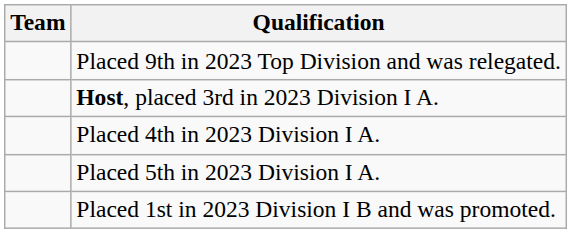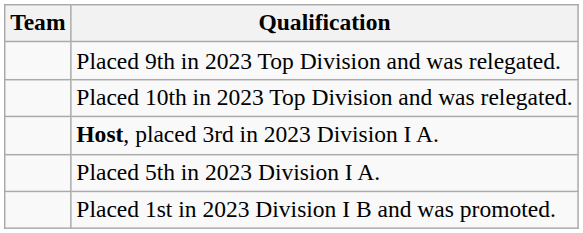 <table class="wikitable">
 <tr>
 <th>Team</th>
 <th>Qualification</th>
 </tr>
 <tr>
 <td></td>
 <td>Placed 9th in 2023 Top Division and was relegated.</td>
 </tr>
 <tr>
 <td></td>
-<td><strong>Host</strong>, placed 3rd in 2023 Division I A.</td>
+<td>Placed 10th in 2023 Top Division and was relegated.</td>
 </tr>
 <tr>
 <td></td>
-<td>Placed 4th in 2023 Division I A.</td>
+<td><strong>Host</strong>, placed 3rd in 2023 Division I A.</td>
 </tr>
 <tr>
 <td></td>
 <td>Placed 5th in 2023 Division I A.</td>
 </tr>
 <tr>
 <td></td>
 <td>Placed 1st in 2023 Division I B and was promoted.</td>
 </tr>
 </table>
